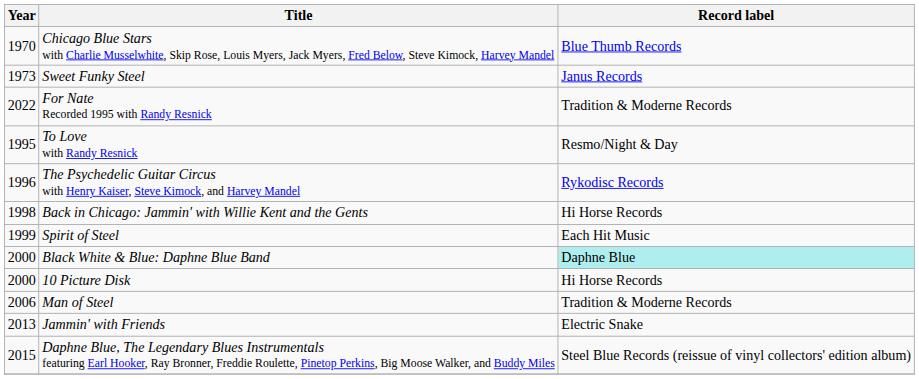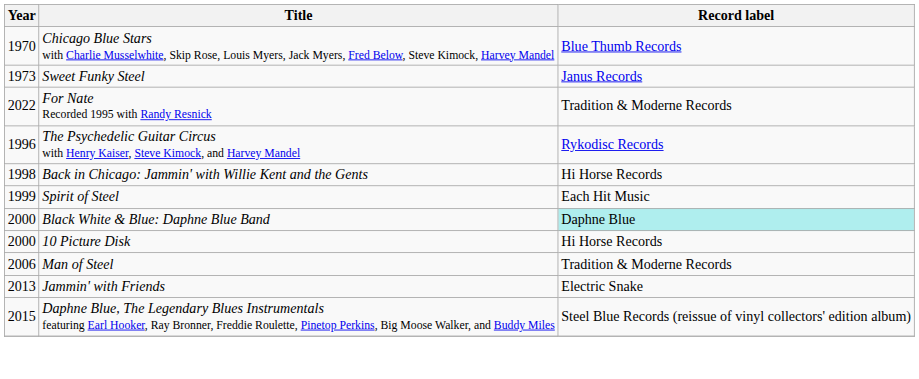 <table class="wikitable sortable">
 <tr>
 <th>Year</th>
 <th>Title</th>
 <th>Record label</th>
 </tr>
 <tr>
 <td>1970</td>
 <td><em>Chicago Blue Stars</em> <br><small>with <a href='#'>Charlie Musselwhite</a>, Skip Rose, Louis Myers, Jack Myers, <a href='#'>Fred Below</a>, Steve Kimock, <a href='#'>Harvey Mandel</a></small></td>
 <td style="text-align:left;"><a href='#'>Blue Thumb Records</a></td>
 </tr>
 <tr>
 <td>1973</td>
 <td><em>Sweet Funky Steel</em></td>
 <td style="text-align:left;"><a href='#'>Janus Records</a></td>
 </tr>
 <tr>
 <td>2022</td>
 <td><em>For Nate</em><br><small>Recorded 1995 with <a href='#'>Randy Resnick</a></small></td>
 <td style="text-align:left;">Tradition & Moderne Records</td>
-</tr>
-<tr>
-<td>1995</td>
-<td><em>To Love</em><br><small>with <a href='#'>Randy Resnick</a></small></td>
-<td style="text-align:left;">Resmo/Night & Day</td>
 </tr>
 <tr>
 <td>1996</td>
 <td><em>The Psychedelic Guitar Circus</em><br><small>with <a href='#'>Henry Kaiser</a>, <a href='#'>Steve Kimock</a>, and <a href='#'>Harvey Mandel</a></small></td>
 <td style="text-align:left;"><a href='#'>Rykodisc Records</a></td>
 </tr>
 <tr>
 <td>1998</td>
 <td><em>Back in Chicago: Jammin' with Willie Kent and the Gents</em></td>
 <td style="text-align:left;">Hi Horse Records</td>
 </tr>
 <tr>
 <td>1999</td>
 <td><em>Spirit of Steel</em></td>
 <td>Each Hit Music</td>
 </tr>
 <tr>
 <td>2000</td>
 <td><em>Black White & Blue: Daphne Blue Band</em></td>
 <td style="background: paleturquoise; text-align:left;">Daphne Blue</td>
 </tr>
 <tr>
 <td>2000</td>
 <td><em>10 Picture Disk</em></td>
 <td style="text-align:left;">Hi Horse Records</td>
 </tr>
 <tr>
 <td>2006</td>
 <td><em>Man of Steel</em></td>
 <td style="text-align:left;">Tradition & Moderne Records</td>
 </tr>
 <tr>
 <td>2013</td>
 <td><em>Jammin' with Friends</em></td>
 <td style="text-align:left;">Electric Snake</td>
 </tr>
 <tr featuring Harvey Mandel, Pete Sears, Michael Borbridge, Rich Kirch, Barry Melton, Kathi Mc Donald, Steve Evans, Michael Warren, Eugene Huggins, Terry Hanck, Davis LaFlamme, Chris Cobb, Davey Peterson, and others>
 <td>2015</td>
 <td><em>Daphne Blue, The Legendary Blues Instrumentals</em> <br><small>featuring <a href='#'>Earl Hooker</a>, Ray Bronner, Freddie Roulette, <a href='#'>Pinetop Perkins</a>, Big Moose Walker, and <a href='#'>Buddy Miles</a></small></td>
 <td style="text-align:left;">Steel Blue Records (reissue of vinyl collectors' edition album)</td>
 </tr>
 <tr>
 </tr>
 </table>
